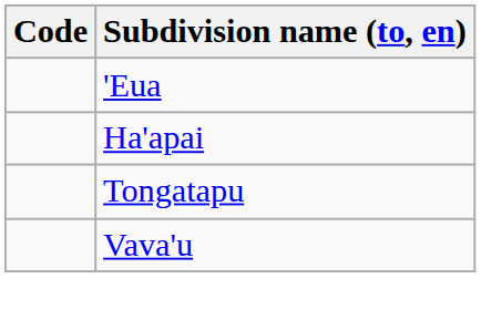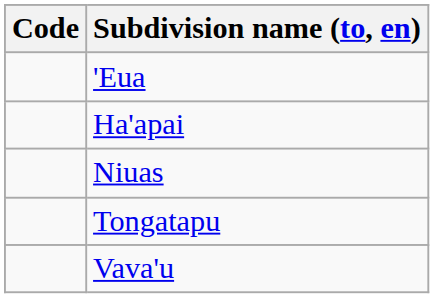 <table class="wikitable sortable">
 <tr>
 <th>Code</th>
 <th>Subdivision name (<a href='#'>to</a>, <a href='#'>en</a>)</th>
 </tr>
 <tr>
 <td></td>
 <td><a href='#'>'Eua</a></td>
 </tr>
 <tr>
 <td></td>
 <td><a href='#'>Ha'apai</a></td>
 </tr>
 <tr>
 <td></td>
+<td><a href='#'>Niuas</a></td>
+</tr>
+<tr>
+<td></td>
 <td><a href='#'>Tongatapu</a></td>
 </tr>
 <tr>
 <td></td>
 <td><a href='#'>Vava'u</a></td>
 </tr>
 </table>
